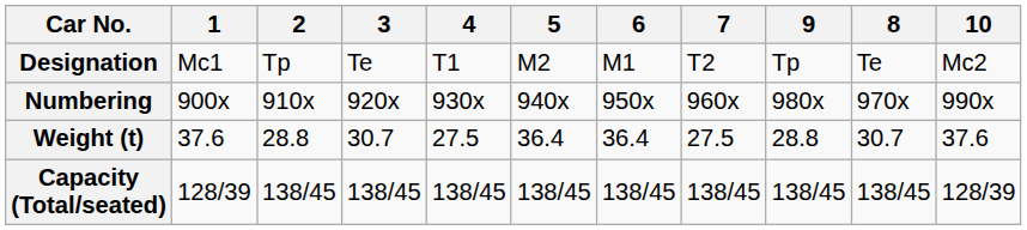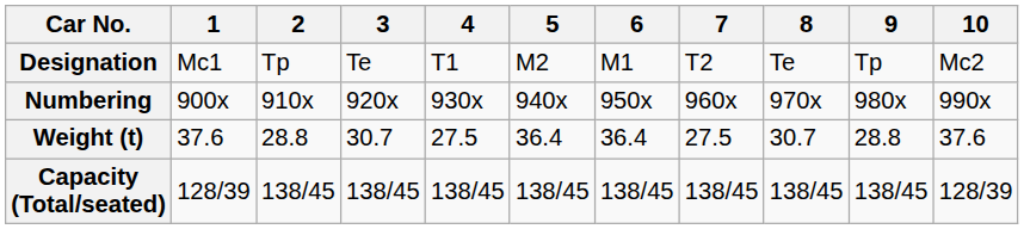 <table class="wikitable">
 <tr>
 <th>Car No.</th>
 <th>1</th>
 <th>2</th>
 <th>3</th>
 <th>4</th>
 <th>5</th>
 <th>6</th>
 <th>7</th>
+<th>8</th>
 <th>9</th>
-<th>8</th>
 <th>10</th>
 </tr>
 <tr>
 <th>Designation</th>
 <td>Mc1</td>
 <td>Tp</td>
 <td>Te</td>
 <td>T1</td>
 <td>M2</td>
 <td>M1</td>
 <td>T2</td>
+<td>Te</td>
 <td>Tp</td>
-<td>Te</td>
 <td>Mc2</td>
 </tr>
 <tr>
 <th>Numbering</th>
 <td>900x</td>
 <td>910x</td>
 <td>920x</td>
 <td>930x</td>
 <td>940x</td>
 <td>950x</td>
 <td>960x</td>
+<td>970x</td>
 <td>980x</td>
-<td>970x</td>
 <td>990x</td>
 </tr>
 <tr>
 <th>Weight (t)</th>
 <td>37.6</td>
 <td>28.8</td>
 <td>30.7</td>
 <td>27.5</td>
 <td>36.4</td>
 <td>36.4</td>
 <td>27.5</td>
+<td>30.7</td>
 <td>28.8</td>
-<td>30.7</td>
 <td>37.6</td>
 </tr>
 <tr>
 <th>Capacity (Total/seated)</th>
 <td>128/39</td>
 <td>138/45</td>
 <td>138/45</td>
 <td>138/45</td>
 <td>138/45</td>
 <td>138/45</td>
 <td>138/45</td>
 <td>138/45</td>
 <td>138/45</td>
 <td>128/39</td>
 </tr>
 </table>
